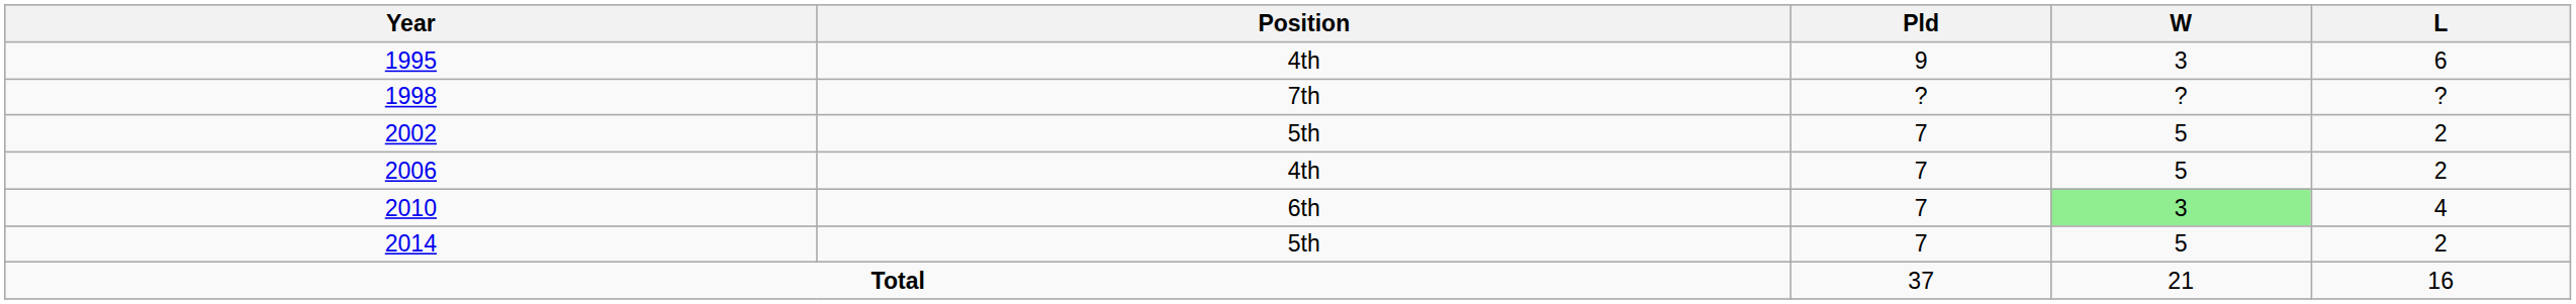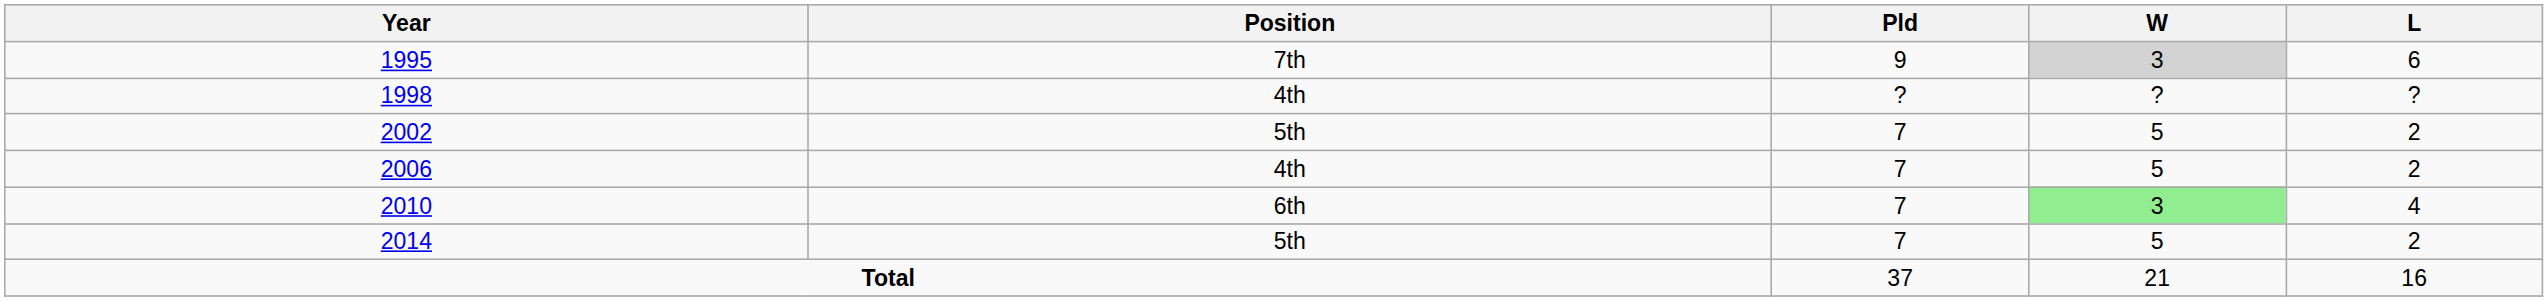 <table class="wikitable" width=80% style="text-align: center;font-size:90%;">
 <tr>
 <th width=25%>Year</th>
 <th width=30%>Position</th>
 <th width=8%>Pld</th>
 <th width=8%>W</th>
 <th width=8%>L</th>
 </tr>
 <tr>
 <td> <a href='#'>1995</a></td>
-<td>4th</td>
+<td>7th</td>
 <td>9</td>
-<td>3</td>
+<td style="background: lightgrey;">3</td>
 <td>6</td>
 </tr>
 <tr>
 <td> <a href='#'>1998</a></td>
-<td>7th</td>
+<td>4th</td>
 <td>?</td>
 <td>?</td>
 <td>?</td>
 </tr>
 <tr>
 <td> <a href='#'>2002</a></td>
 <td>5th</td>
 <td>7</td>
 <td>5</td>
 <td>2</td>
 </tr>
 <tr>
 <td> <a href='#'>2006</a></td>
 <td>4th</td>
 <td>7</td>
 <td>5</td>
 <td>2</td>
 </tr>
 <tr>
 <td> <a href='#'>2010</a></td>
 <td>6th</td>
 <td>7</td>
 <td style="background: lightgreen;">3</td>
 <td>4</td>
 </tr>
 <tr>
 <td> <a href='#'>2014</a></td>
 <td>5th</td>
 <td>7</td>
 <td>5</td>
 <td>2</td>
 </tr>
 <tr>
 <td colspan=2><strong>Total</strong></td>
 <td>37</td>
 <td>21</td>
 <td>16</td>
 </tr>
 </table>
